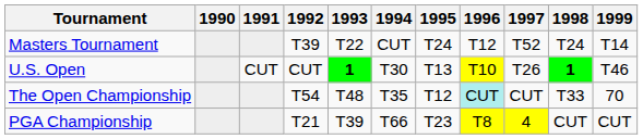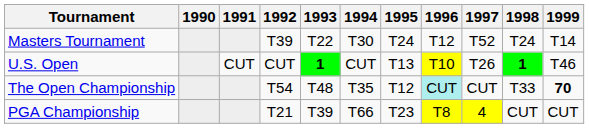 <table class="wikitable" style="font-size:95%;text-align:center;">
 <tr>
 <th>Tournament</th>
 <th>1990</th>
 <th>1991</th>
 <th>1992</th>
 <th>1993</th>
 <th>1994</th>
 <th>1995</th>
 <th>1996</th>
 <th>1997</th>
 <th>1998</th>
 <th>1999</th>
 </tr>
 <tr>
 <td align=left><a href='#'>Masters Tournament</a></td>
 <td style="background:#eeeeee;"></td>
 <td style="background:#eeeeee;"></td>
 <td>T39</td>
 <td>T22</td>
-<td>CUT</td>
+<td>T30</td>
 <td>T24</td>
 <td>T12</td>
 <td>T52</td>
 <td>T24</td>
 <td>T14</td>
 </tr>
 <tr>
 <td align=left><a href='#'>U.S. Open</a></td>
 <td style="background:#eeeeee;"></td>
 <td>CUT</td>
 <td>CUT</td>
 <td style="background:lime;"><strong>1</strong></td>
-<td>T30</td>
+<td>CUT</td>
 <td>T13</td>
 <td style="background:yellow;">T10</td>
 <td>T26</td>
 <td style="background:lime;"><strong>1</strong></td>
 <td>T46</td>
 </tr>
 <tr>
 <td align=left><a href='#'>The Open Championship</a></td>
 <td style="background:#eeeeee;"></td>
 <td style="background:#eeeeee;"></td>
 <td>T54</td>
 <td>T48</td>
 <td>T35</td>
 <td>T12</td>
 <td style="background: paleturquoise;">CUT</td>
 <td>CUT</td>
 <td>T33</td>
-<td>70</td>
+<td><strong>70</strong></td>
 </tr>
 <tr>
 <td align=left><a href='#'>PGA Championship</a></td>
 <td style="background:#eeeeee;"></td>
 <td style="background:#eeeeee;"></td>
 <td>T21</td>
 <td>T39</td>
 <td>T66</td>
 <td>T23</td>
 <td style="background:yellow;">T8</td>
 <td style="background:yellow;">4</td>
 <td>CUT</td>
 <td>CUT</td>
 </tr>
 </table>
